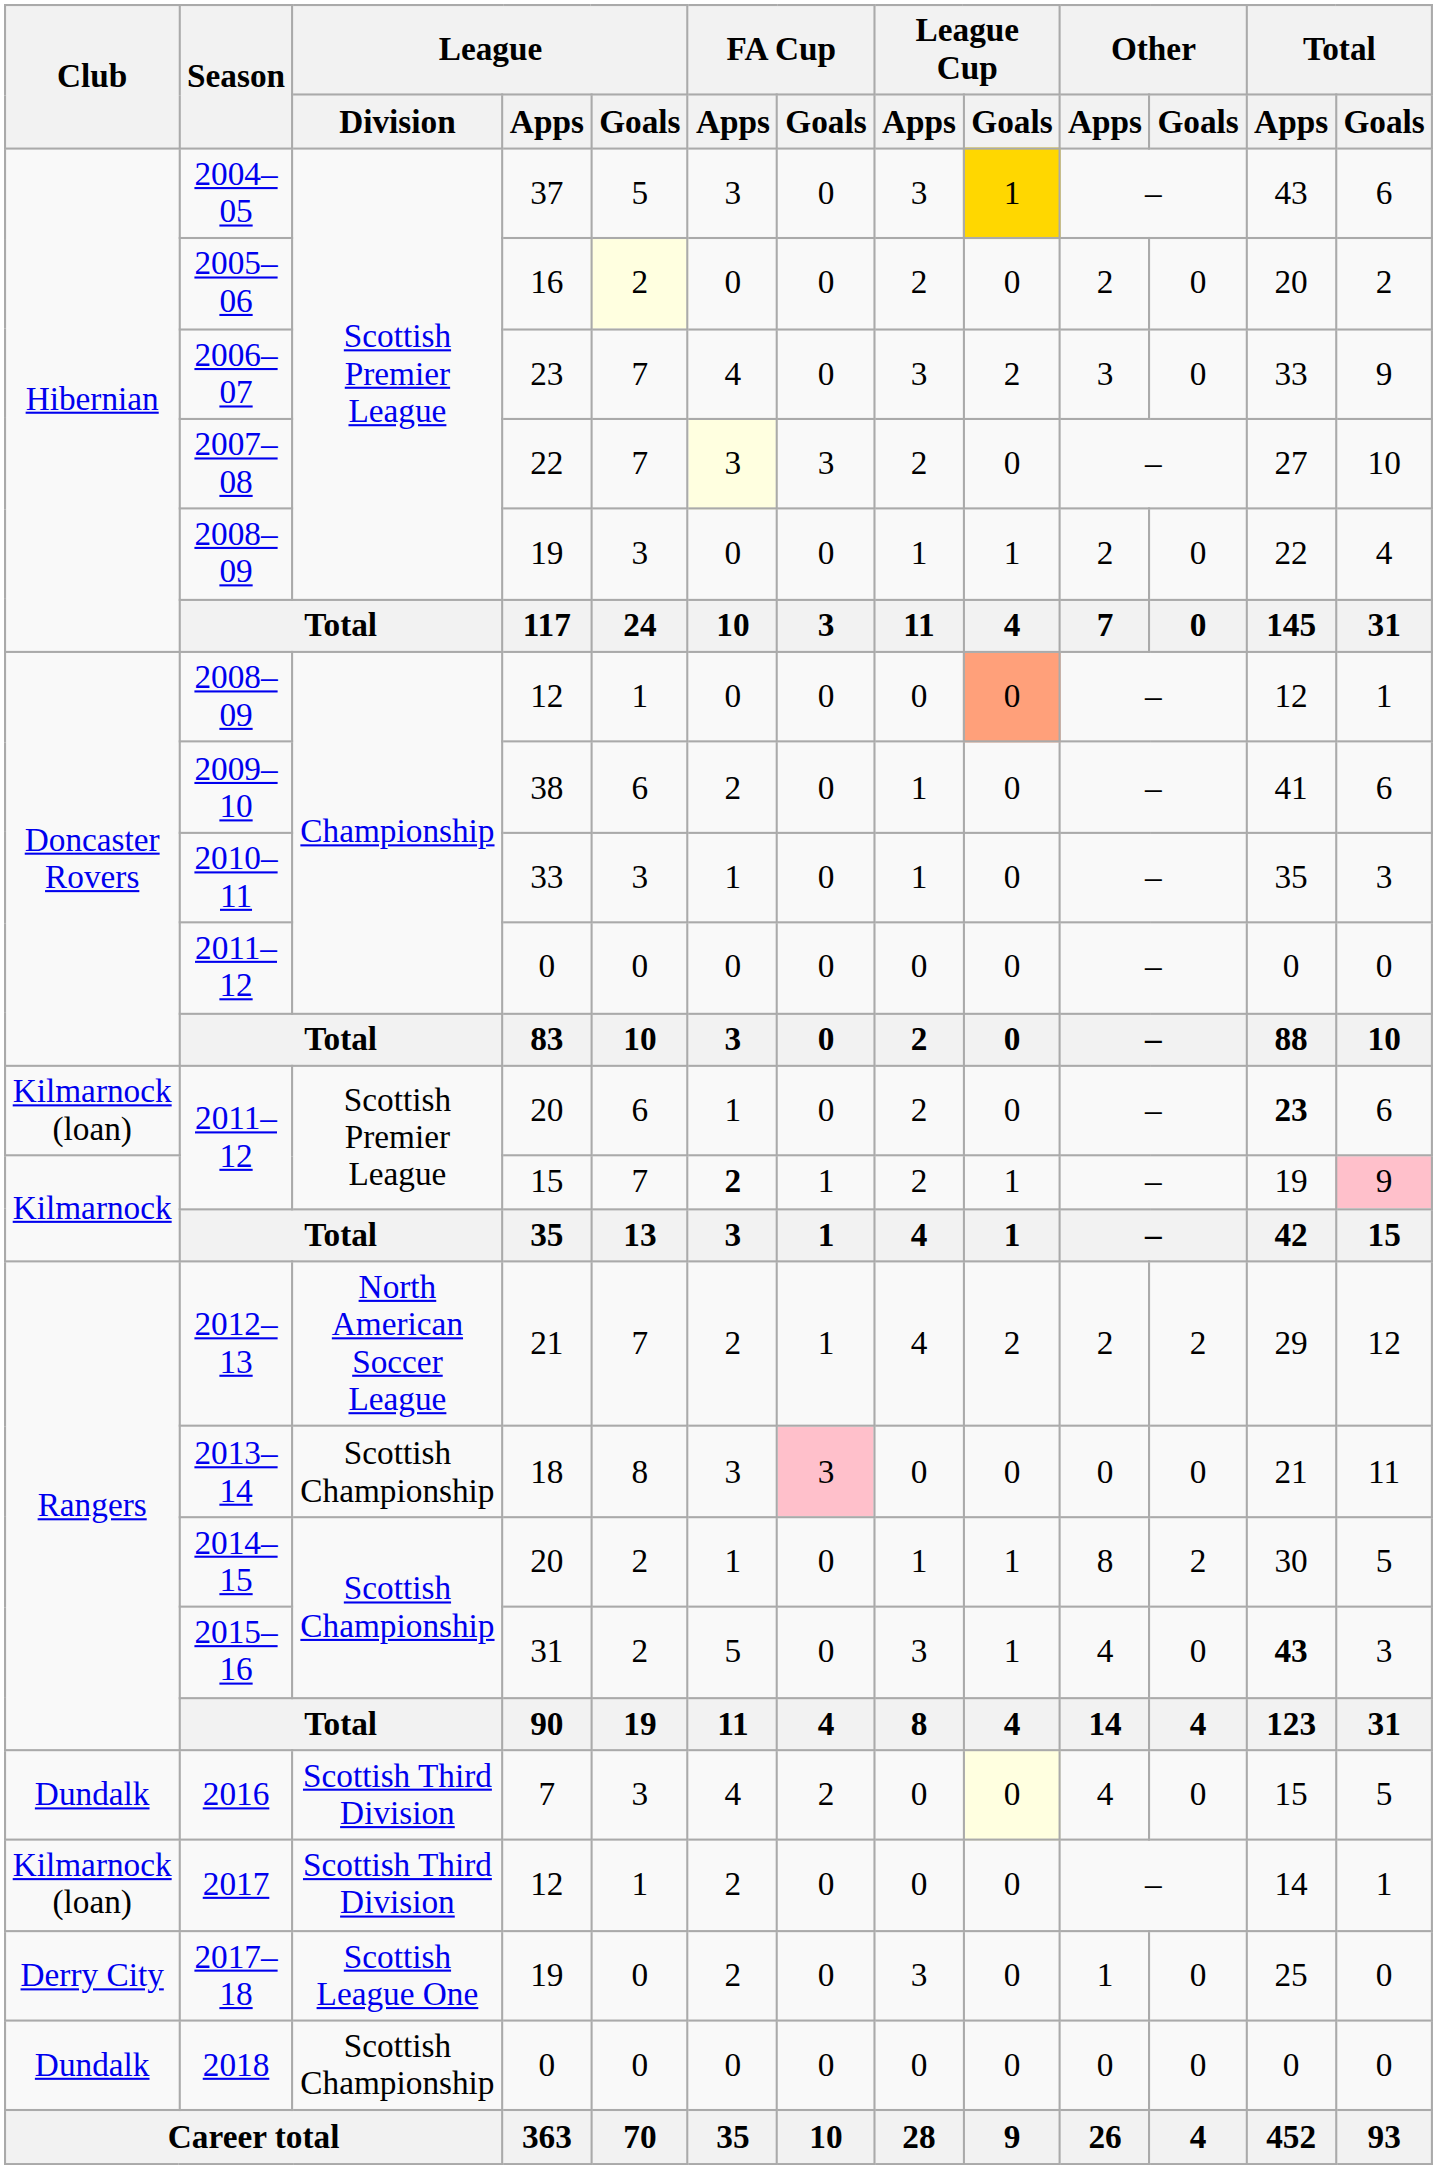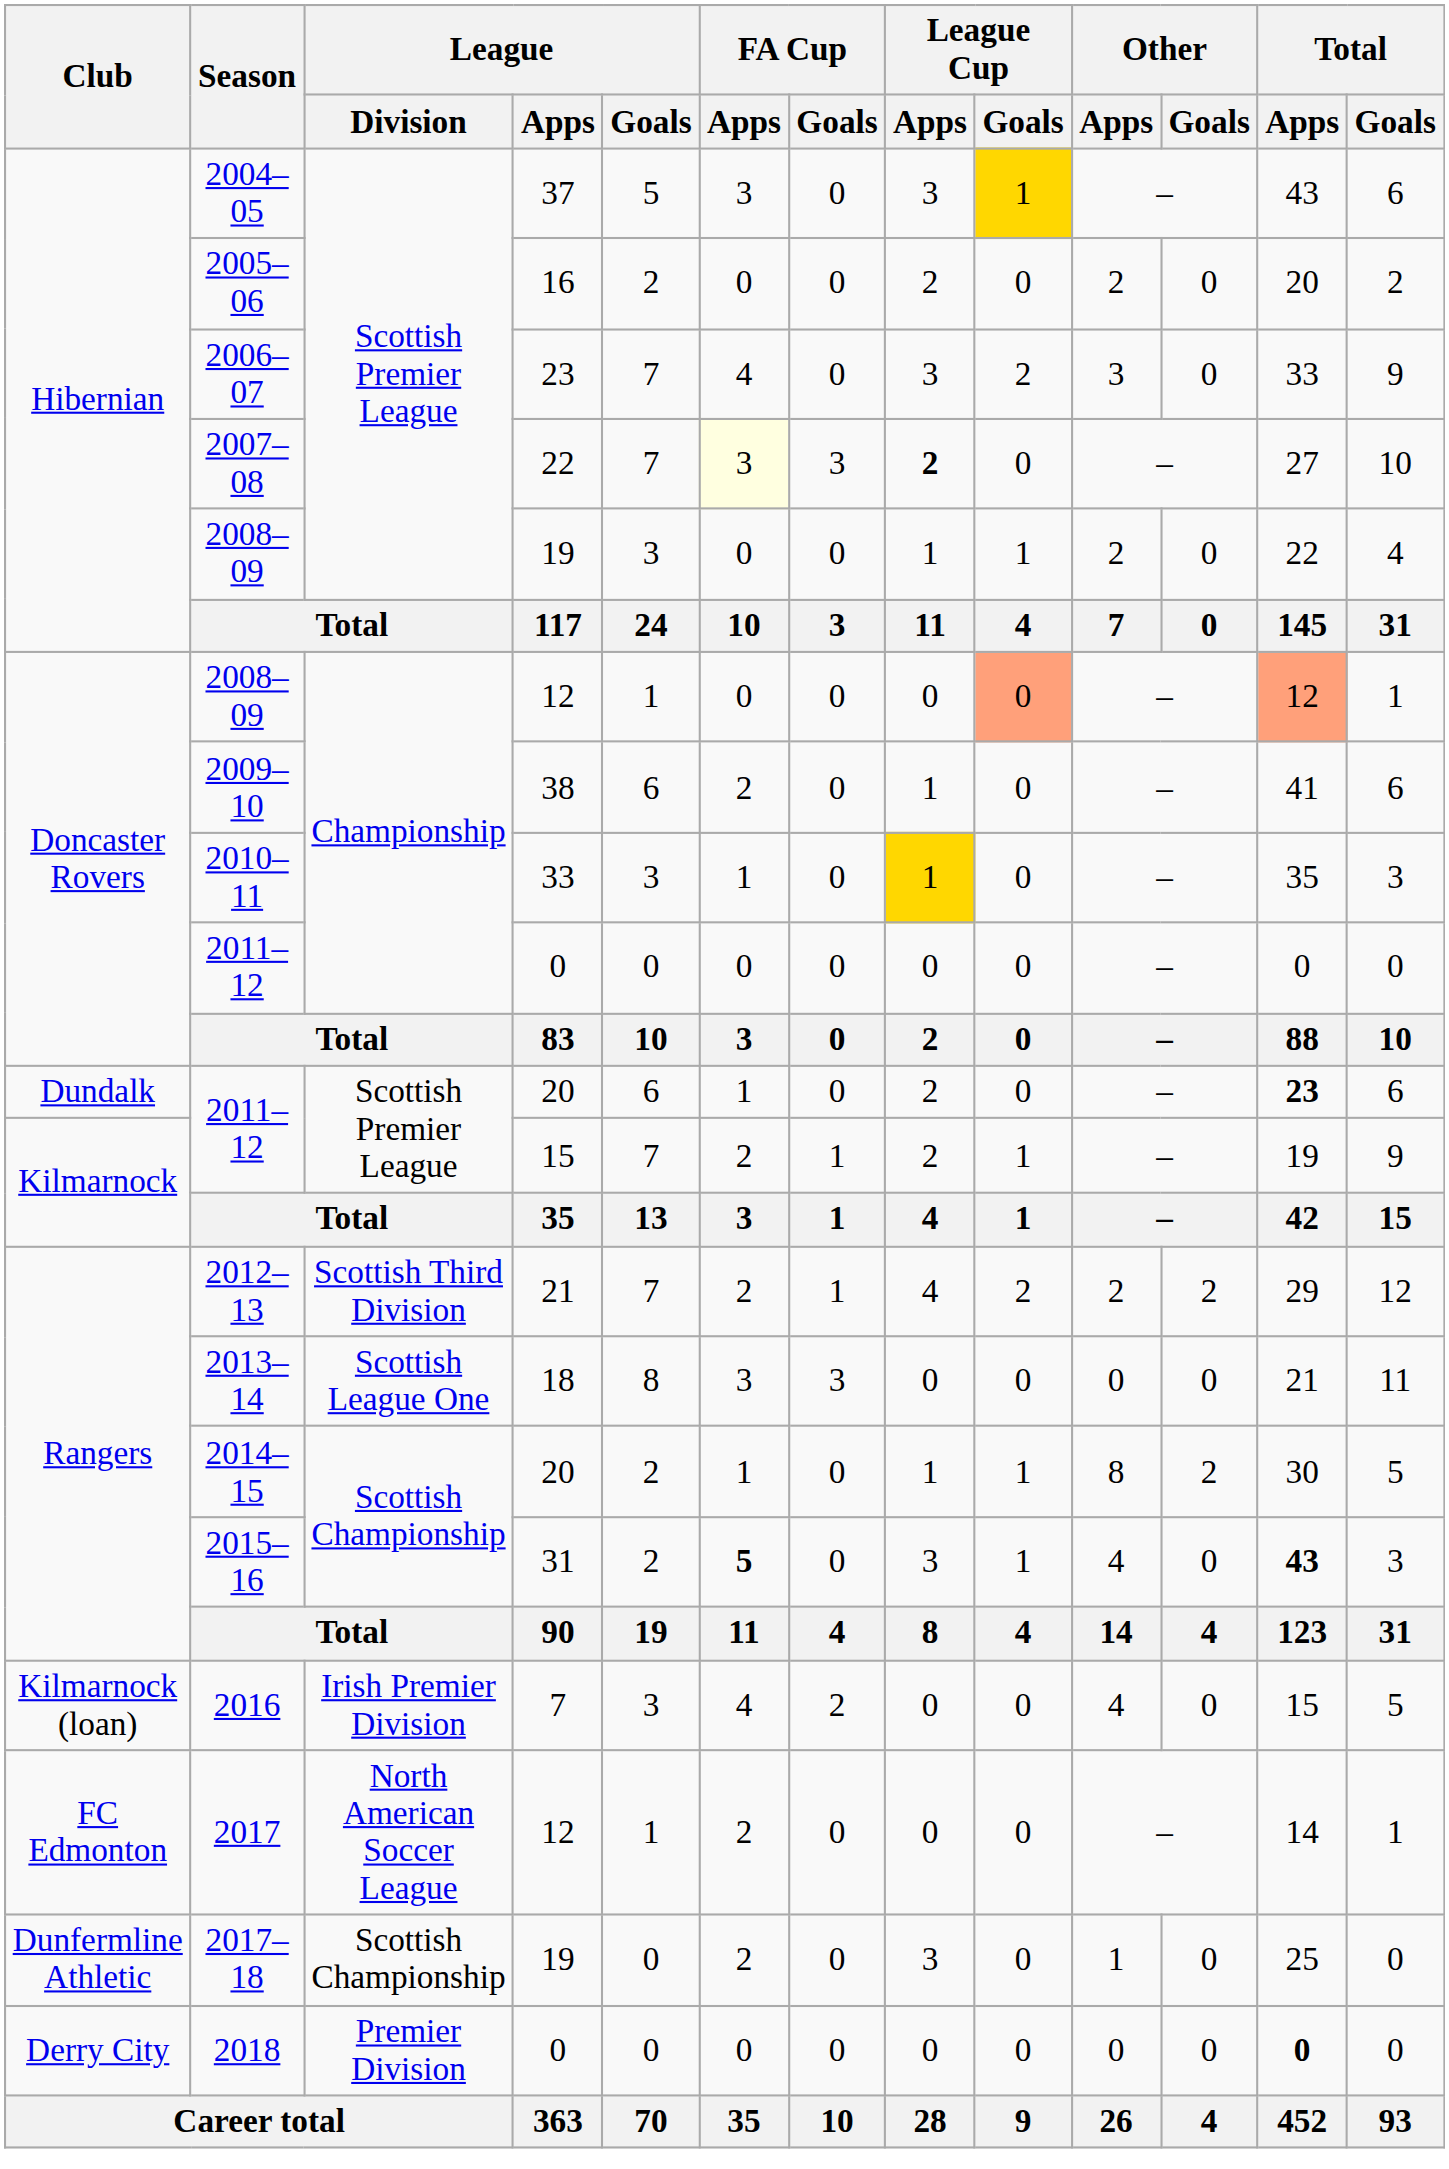 <table class="wikitable" style="text-align: center">
 <tr>
 <th rowspan="2">Club</th>
 <th rowspan="2">Season</th>
 <th colspan="3">League</th>
 <th colspan="2">FA Cup</th>
 <th colspan="2">League Cup</th>
 <th colspan="2">Other</th>
 <th colspan="2">Total</th>
 </tr>
 <tr>
 <th>Division</th>
 <th>Apps</th>
 <th>Goals</th>
 <th>Apps</th>
 <th>Goals</th>
 <th>Apps</th>
 <th>Goals</th>
 <th>Apps</th>
 <th>Goals</th>
 <th>Apps</th>
 <th>Goals</th>
 </tr>
 <tr>
 <td rowspan="6"><a href='#'>Hibernian</a></td>
 <td><a href='#'>2004–05</a></td>
 <td rowspan="5"><a href='#'>Scottish Premier League</a></td>
 <td>37</td>
 <td>5</td>
 <td>3</td>
 <td>0</td>
 <td>3</td>
 <td style="background: gold;">1</td>
 <td colspan="2">–</td>
 <td>43</td>
 <td>6</td>
 </tr>
 <tr>
 <td><a href='#'>2005–06</a></td>
 <td>16</td>
-<td style="background: lightyellow;">2</td>
+<td>2</td>
 <td>0</td>
 <td>0</td>
 <td>2</td>
 <td>0</td>
 <td>2</td>
 <td>0</td>
 <td>20</td>
 <td>2</td>
 </tr>
 <tr>
 <td><a href='#'>2006–07</a></td>
 <td>23</td>
 <td>7</td>
 <td>4</td>
 <td>0</td>
 <td>3</td>
 <td>2</td>
 <td>3</td>
 <td>0</td>
 <td>33</td>
 <td>9</td>
 </tr>
 <tr>
 <td><a href='#'>2007–08</a></td>
 <td>22</td>
 <td>7</td>
 <td style="background: lightyellow;">3</td>
 <td>3</td>
-<td>2</td>
+<td><strong>2</strong></td>
 <td>0</td>
 <td colspan="2">–</td>
 <td>27</td>
 <td>10</td>
 </tr>
 <tr>
 <td><a href='#'>2008–09</a></td>
 <td>19</td>
 <td>3</td>
 <td>0</td>
 <td>0</td>
 <td>1</td>
 <td>1</td>
 <td>2</td>
 <td>0</td>
 <td>22</td>
 <td>4</td>
 </tr>
 <tr>
 <th colspan="2">Total</th>
 <th>117</th>
 <th>24</th>
 <th>10</th>
 <th>3</th>
 <th>11</th>
 <th>4</th>
 <th>7</th>
 <th>0</th>
 <th>145</th>
 <th>31</th>
 </tr>
 <tr>
 <td rowspan="5"><a href='#'>Doncaster Rovers</a></td>
 <td><a href='#'>2008–09</a></td>
 <td rowspan="4"><a href='#'>Championship</a></td>
 <td>12</td>
 <td>1</td>
 <td>0</td>
 <td>0</td>
 <td>0</td>
 <td style="background: lightsalmon;">0</td>
 <td colspan="2">–</td>
-<td>12</td>
+<td style="background: lightsalmon;">12</td>
 <td>1</td>
 </tr>
 <tr>
 <td><a href='#'>2009–10</a></td>
 <td>38</td>
 <td>6</td>
 <td>2</td>
 <td>0</td>
 <td>1</td>
 <td>0</td>
 <td colspan="2">–</td>
 <td>41</td>
 <td>6</td>
 </tr>
 <tr>
 <td><a href='#'>2010–11</a></td>
 <td>33</td>
 <td>3</td>
 <td>1</td>
 <td>0</td>
-<td>1</td>
+<td style="background: gold;">1</td>
 <td>0</td>
 <td colspan="2">–</td>
 <td>35</td>
 <td>3</td>
 </tr>
 <tr>
 <td><a href='#'>2011–12</a></td>
 <td>0</td>
 <td>0</td>
 <td>0</td>
 <td>0</td>
 <td>0</td>
 <td>0</td>
 <td colspan="2">–</td>
 <td>0</td>
 <td>0</td>
 </tr>
 <tr>
 <th colspan="2">Total</th>
 <th>83</th>
 <th>10</th>
 <th>3</th>
 <th>0</th>
 <th>2</th>
 <th>0</th>
 <th colspan="2">–</th>
 <th>88</th>
 <th>10</th>
 </tr>
 <tr>
-<td><a href='#'>Kilmarnock</a> (loan)</td>
+<td><a href='#'>Dundalk</a></td>
 <td rowspan="2"><a href='#'>2011–12</a></td>
 <td rowspan="2">Scottish Premier League</td>
 <td>20</td>
 <td>6</td>
 <td>1</td>
 <td>0</td>
 <td>2</td>
 <td>0</td>
 <td colspan="2">–</td>
 <td><strong>23</strong></td>
 <td>6</td>
 </tr>
 <tr>
 <td rowspan="2"><a href='#'>Kilmarnock</a></td>
 <td>15</td>
 <td>7</td>
-<td><strong>2</strong></td>
+<td>2</td>
 <td>1</td>
 <td>2</td>
 <td>1</td>
 <td colspan="2">–</td>
 <td>19</td>
-<td style="background: pink;">9</td>
+<td>9</td>
 </tr>
 <tr>
 <th colspan="2">Total</th>
 <th>35</th>
 <th>13</th>
 <th>3</th>
 <th>1</th>
 <th>4</th>
 <th>1</th>
 <th colspan="2">–</th>
 <th>42</th>
 <th>15</th>
 </tr>
 <tr>
 <td rowspan="5"><a href='#'>Rangers</a></td>
 <td><a href='#'>2012–13</a></td>
-<td><a href='#'>North American Soccer League</a></td>
+<td><a href='#'>Scottish Third Division</a></td>
 <td>21</td>
 <td>7</td>
 <td>2</td>
 <td>1</td>
 <td>4</td>
 <td>2</td>
 <td>2</td>
 <td>2</td>
 <td>29</td>
 <td>12</td>
 </tr>
 <tr>
 <td><a href='#'>2013–14</a></td>
-<td>Scottish Championship</td>
+<td><a href='#'>Scottish League One</a></td>
 <td>18</td>
 <td>8</td>
 <td>3</td>
-<td style="background: pink;">3</td>
+<td>3</td>
 <td>0</td>
 <td>0</td>
 <td>0</td>
 <td>0</td>
 <td>21</td>
 <td>11</td>
 </tr>
 <tr>
 <td><a href='#'>2014–15</a></td>
 <td rowspan="2"><a href='#'>Scottish Championship</a></td>
 <td>20</td>
 <td>2</td>
 <td>1</td>
 <td>0</td>
 <td>1</td>
 <td>1</td>
 <td>8</td>
 <td>2</td>
 <td>30</td>
 <td>5</td>
 </tr>
 <tr>
 <td><a href='#'>2015–16</a></td>
 <td>31</td>
 <td>2</td>
-<td>5</td>
+<td><strong>5</strong></td>
 <td>0</td>
 <td>3</td>
 <td>1</td>
 <td>4</td>
 <td>0</td>
 <td><strong>43</strong></td>
 <td>3</td>
 </tr>
 <tr>
 <th colspan="2">Total</th>
 <th>90</th>
 <th>19</th>
 <th>11</th>
 <th>4</th>
 <th>8</th>
 <th>4</th>
 <th>14</th>
 <th>4</th>
 <th>123</th>
 <th>31</th>
 </tr>
 <tr>
-<td><a href='#'>Dundalk</a></td>
+<td><a href='#'>Kilmarnock</a> (loan)</td>
 <td><a href='#'>2016</a></td>
-<td><a href='#'>Scottish Third Division</a></td>
+<td><a href='#'>Irish Premier Division</a></td>
 <td>7</td>
 <td>3</td>
 <td>4</td>
 <td>2</td>
 <td>0</td>
-<td style="background: lightyellow;">0</td>
+<td>0</td>
 <td>4</td>
 <td>0</td>
 <td>15</td>
 <td>5</td>
 </tr>
 <tr>
-<td><a href='#'>Kilmarnock</a> (loan)</td>
+<td><a href='#'>FC Edmonton</a></td>
 <td><a href='#'>2017</a></td>
-<td><a href='#'>Scottish Third Division</a></td>
+<td><a href='#'>North American Soccer League</a></td>
 <td>12</td>
 <td>1</td>
 <td>2</td>
 <td>0</td>
 <td>0</td>
 <td>0</td>
 <td colspan="2">–</td>
 <td>14</td>
 <td>1</td>
 </tr>
 <tr>
-<td><a href='#'>Derry City</a></td>
+<td><a href='#'>Dunfermline Athletic</a></td>
 <td><a href='#'>2017–18</a></td>
-<td><a href='#'>Scottish League One</a></td>
+<td>Scottish Championship</td>
 <td>19</td>
 <td>0</td>
 <td>2</td>
 <td>0</td>
 <td>3</td>
 <td>0</td>
 <td>1</td>
 <td>0</td>
 <td>25</td>
 <td>0</td>
 </tr>
 <tr>
-<td><a href='#'>Dundalk</a></td>
+<td><a href='#'>Derry City</a></td>
 <td><a href='#'>2018</a></td>
-<td>Scottish Championship</td>
+<td><a href='#'>Premier Division</a></td>
 <td>0</td>
 <td>0</td>
 <td>0</td>
 <td>0</td>
 <td>0</td>
 <td>0</td>
 <td>0</td>
 <td>0</td>
-<td>0</td>
+<td><strong>0</strong></td>
 <td>0</td>
 </tr>
 <tr>
 <th colspan="3">Career total</th>
 <th>363</th>
 <th>70</th>
 <th>35</th>
 <th>10</th>
 <th>28</th>
 <th>9</th>
 <th>26</th>
 <th>4</th>
 <th>452</th>
 <th>93</th>
 </tr>
 </table>
